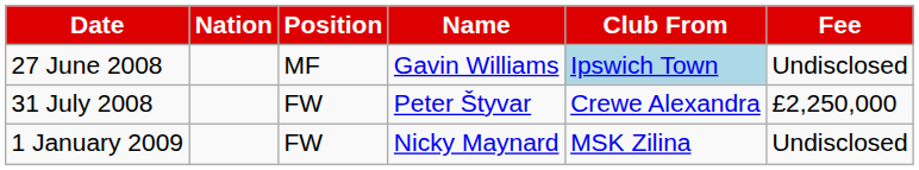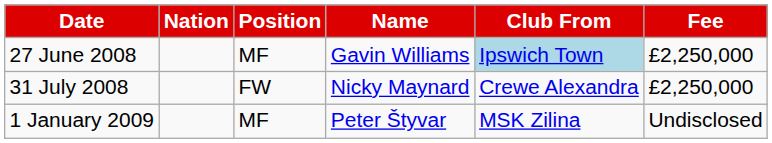 <table class="wikitable">
 <tr>
 <th style = background:#DD0000;color:#ffffff>Date</th>
 <th style = background:#DD0000;color:#ffffff>Nation</th>
 <th style = background:#DD0000;color:#ffffff>Position</th>
 <th style = background:#DD0000;color:#ffffff>Name</th>
 <th style = background:#DD0000;color:#ffffff>Club From</th>
 <th style = background:#DD0000;color:#ffffff>Fee</th>
 </tr>
 <tr>
 <td>27 June 2008</td>
 <td></td>
 <td>MF</td>
 <td><a href='#'>Gavin Williams</a></td>
 <td style="background: lightblue;"><a href='#'>Ipswich Town</a></td>
-<td>Undisclosed</td>
+<td>£2,250,000</td>
 </tr>
 <tr>
 <td>31 July 2008</td>
 <td></td>
 <td>FW</td>
-<td><a href='#'>Peter Štyvar</a></td>
+<td><a href='#'>Nicky Maynard</a></td>
 <td><a href='#'>Crewe Alexandra</a></td>
 <td>£2,250,000</td>
 </tr>
 <tr>
 <td>1 January 2009</td>
 <td></td>
-<td>FW</td>
-<td><a href='#'>Nicky Maynard</a></td>
+<td>MF</td>
+<td><a href='#'>Peter Štyvar</a></td>
 <td><a href='#'>MSK Zilina</a></td>
 <td>Undisclosed</td>
 </tr>
 </table>
